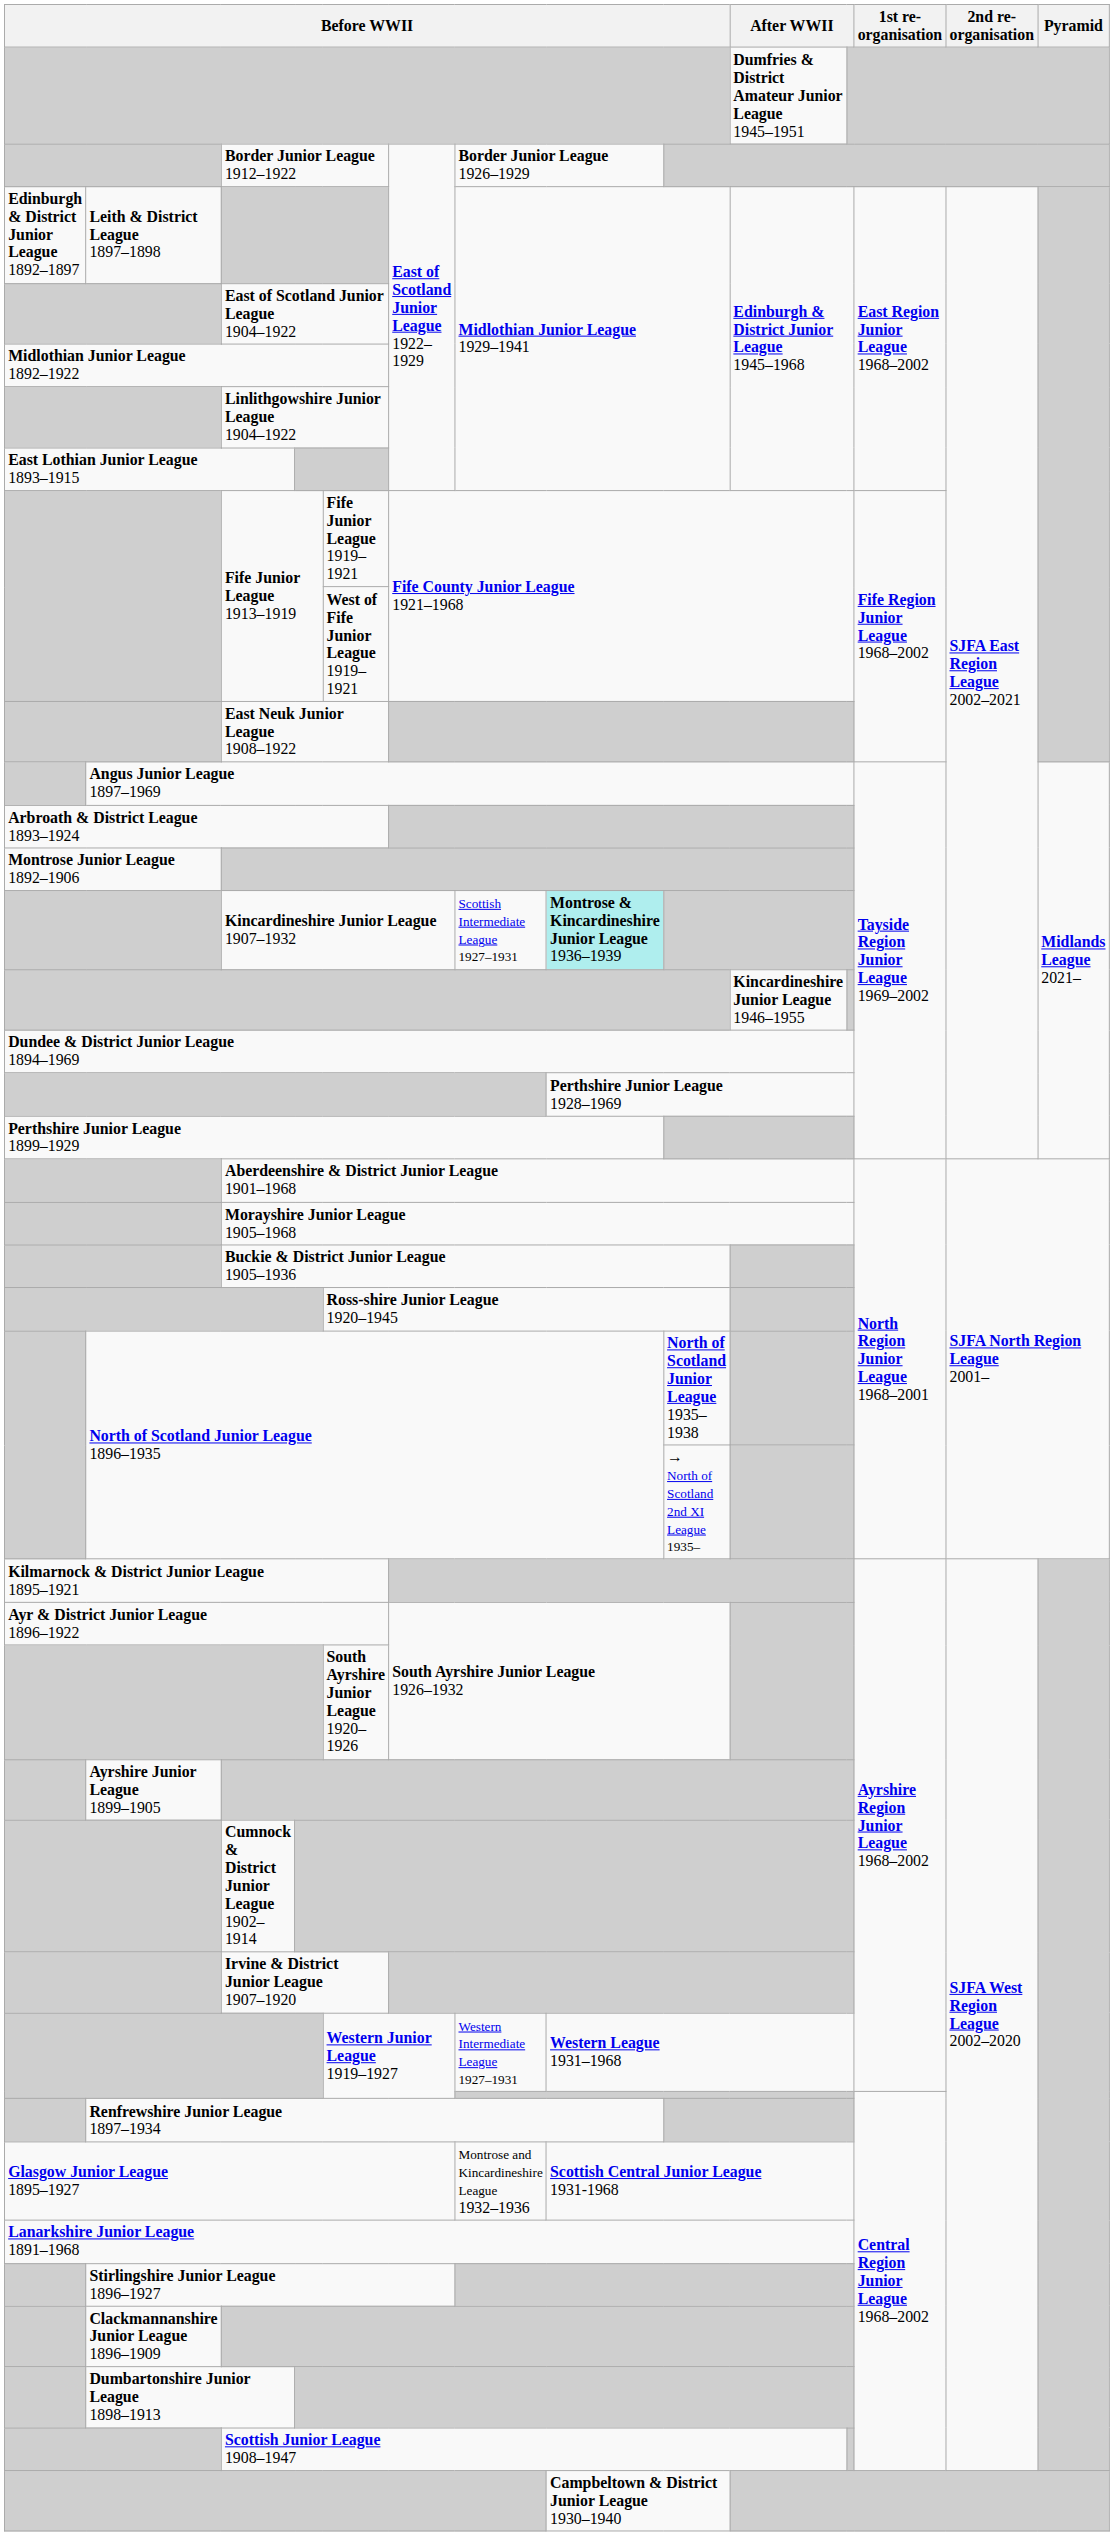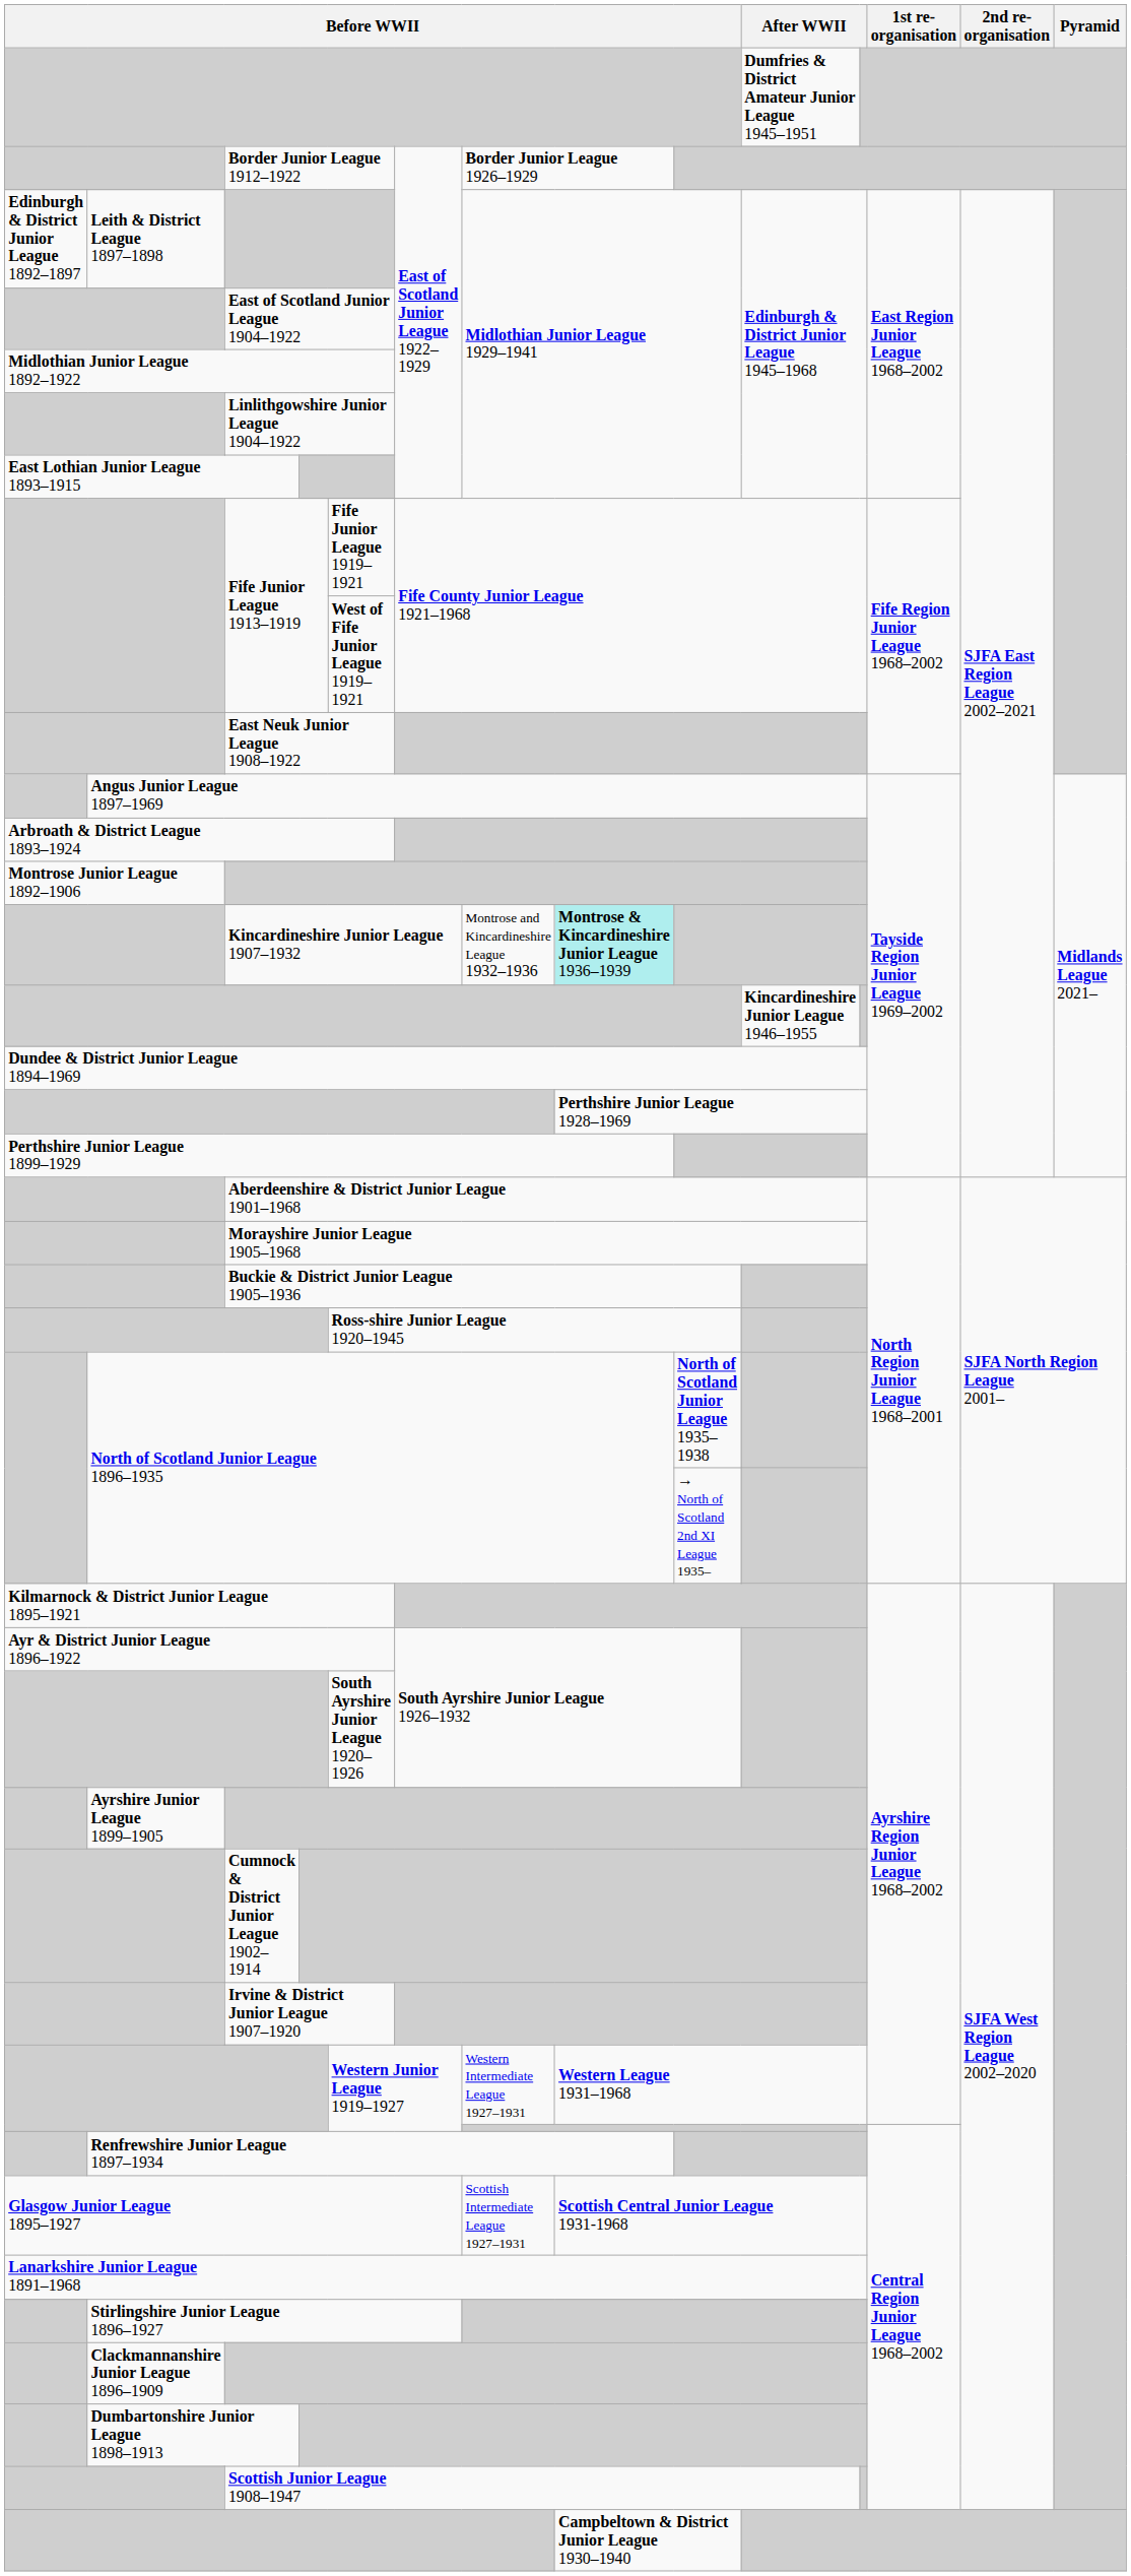 <table class="wikitable">
 <tr>
 <th colspan="12">Before WWII</th>
 <th colspan="2">After WWII</th>
 <th>1st re-organisation</th>
 <th>2nd re-organisation</th>
 <th>Pyramid</th>
 </tr>
 <tr>
 <td colspan="12" style="background-color: #cfcfcf"></td>
 <td><strong>Dumfries &  District Amateur Junior League</strong><br>1945–1951</td>
 <td colspan="4" style="background-color: #cfcfcf"></td>
 </tr>
 <tr>
 <td colspan="4" style="background-color: #cfcfcf"></td>
 <td colspan="3"><strong>Border Junior League</strong><br>1912–1922</td>
 <td rowspan="6"><strong><a href='#'>East of Scotland Junior League</a></strong><br>1922–1929</td>
 <td colspan="2"><strong>Border Junior League</strong><br>1926–1929</td>
 <td colspan="7" style="background-color: #cfcfcf"></td>
 </tr>
 <tr>
 <td><strong>Edinburgh &  District Junior League</strong><br>1892–1897</td>
 <td><strong>Leith & District League</strong><br>1897–1898</td>
 <td colspan="5" style="background-color: #cfcfcf"></td>
 <td colspan="4" rowspan="5"><strong><a href='#'>Midlothian Junior League</a></strong><br>1929–1941</td>
 <td colspan="2" rowspan="5"><strong><a href='#'>Edinburgh & District Junior League</a></strong><br>1945–1968</td>
 <td rowspan="5"><strong><a href='#'>East Region Junior League</a></strong><br>1968–2002</td>
 <td rowspan="16"><strong><a href='#'>SJFA East Region League</a></strong><br>2002–2021</td>
 <td rowspan="8" style="background-color: #cfcfcf"></td>
 </tr>
 <tr>
 <td colspan="3" style="background-color: #cfcfcf"></td>
 <td colspan="4"><strong>East of Scotland Junior League</strong><br>1904–1922</td>
 </tr>
 <tr>
 <td colspan="7"><strong>Midlothian Junior League</strong><br>1892–1922</td>
 </tr>
 <tr>
 <td colspan="3" style="background-color: #cfcfcf"></td>
 <td colspan="4"><strong>Linlithgowshire Junior League</strong><br>1904–1922</td>
 </tr>
 <tr>
 <td colspan="5"><strong>East Lothian Junior  League</strong><br>1893–1915</td>
 <td colspan="2" style="background-color: #cfcfcf"></td>
 </tr>
 <tr>
 <td colspan="4" rowspan="2" style="background-color: #cfcfcf"></td>
 <td colspan="2" rowspan="2"><strong>Fife Junior League</strong><br>1913–1919</td>
 <td><strong>Fife Junior League</strong><br>1919–1921</td>
 <td colspan="7" rowspan="2"><strong><a href='#'>Fife County Junior League</a></strong><br>1921–1968</td>
 <td rowspan="3"><strong><a href='#'>Fife Region Junior League</a></strong><br>1968–2002</td>
 </tr>
 <tr>
 <td><strong>West of Fife Junior League</strong><br>1919–1921</td>
 </tr>
 <tr>
 <td colspan="3" style="background-color: #cfcfcf"></td>
 <td colspan="4"><strong>East Neuk Junior League</strong><br>1908–1922</td>
 <td colspan="7" style="background-color: #cfcfcf"></td>
 </tr>
 <tr>
 <td style="background-color: #cfcfcf"></td>
 <td colspan="13"><strong>Angus Junior League</strong><br>1897–1969</td>
 <td rowspan="8"><strong><a href='#'>Tayside Region Junior League</a></strong><br>1969–2002</td>
 <td rowspan="8"><a href='#'><strong>Midlands League</strong></a><br>2021–</td>
 </tr>
 <tr>
 <td colspan="7"><strong>Arbroath & District League</strong><br>1893–1924</td>
 <td colspan="7" style="background-color: #cfcfcf"></td>
 </tr>
 <tr>
 <td colspan="3"><strong>Montrose Junior League</strong><br>1892–1906</td>
 <td colspan="11" style="background-color: #cfcfcf"></td>
 </tr>
 <tr>
 <td colspan="3" style="background-color: #cfcfcf"></td>
 <td colspan="5"><strong>Kincardineshire Junior League</strong><br>1907–1932</td>
-<td><small><a href='#'>Scottish Intermediate League</a></small><br><small>1927–1931</small></td>
+<td><small>Montrose and Kincardineshire League</small><br>1932–1936</td>
 <td style="background: paleturquoise;"><strong>Montrose & Kincardineshire Junior League</strong><br>1936–1939</td>
 <td colspan="4" style="background-color: #cfcfcf"></td>
 </tr>
 <tr>
 <td colspan="12" style="background-color: #cfcfcf"></td>
 <td><strong>Kincardineshire Junior League</strong><br>1946–1955</td>
 <td style="background-color: #cfcfcf"></td>
 </tr>
 <tr>
 <td colspan="14"><strong>Dundee & District Junior League</strong><br>1894–1969</td>
 </tr>
 <tr>
 <td colspan="9" style="background-color: #cfcfcf"></td>
 <td colspan="5"><strong>Perthshire Junior League</strong><br>1928–1969</td>
 </tr>
 <tr>
 <td colspan="10"><strong>Perthshire Junior League</strong><br>1899–1929</td>
 <td colspan="4" style="background-color: #cfcfcf"></td>
 </tr>
 <tr>
 <td colspan="2" style="background-color: #cfcfcf"></td>
 <td colspan="12"><strong>Aberdeenshire & District Junior League</strong><br>1901–1968</td>
 <td rowspan="6"><strong><a href='#'>North Region Junior League</a></strong><br>1968–2001</td>
 <td colspan="2" rowspan="6"><strong><a href='#'>SJFA North Region League</a></strong><br>2001–</td>
 </tr>
 <tr>
 <td colspan="2" style="background-color: #cfcfcf"></td>
 <td colspan="12"><strong>Morayshire Junior League</strong><br>1905–1968</td>
 </tr>
 <tr>
 <td colspan="2" style="background-color: #cfcfcf"></td>
 <td colspan="10"><strong>Buckie & District Junior League</strong><br>1905–1936</td>
 <td colspan="2" style="background-color: #cfcfcf"></td>
 </tr>
 <tr>
 <td colspan="6" style="background-color: #cfcfcf"></td>
 <td colspan="6"><strong>Ross-shire Junior League</strong><br>1920–1945</td>
 <td colspan="2" style="background-color: #cfcfcf"></td>
 </tr>
 <tr>
 <td rowspan="2" style="background-color: #cfcfcf"></td>
 <td colspan="9" rowspan="2"><strong><a href='#'>North of Scotland Junior League</a></strong><br>1896–1935</td>
 <td colspan="2"><strong><a href='#'>North of Scotland Junior League</a></strong><br>1935–1938</td>
 <td colspan="2" style="background-color: #cfcfcf"></td>
 </tr>
 <tr>
 <td>→<br><small><a href='#'>North of Scotland 2nd XI League</a></small><br><small>1935–</small></td>
 <td colspan="3" style="background-color: #cfcfcf"></td>
 </tr>
 <tr>
 <td colspan="7"><strong>Kilmarnock & District Junior League</strong><br>1895–1921</td>
 <td colspan="7" style="background-color: #cfcfcf"></td>
 <td rowspan="7"><strong><a href='#'>Ayrshire Region Junior League</a></strong><br>1968–2002</td>
 <td rowspan="15"><strong><a href='#'>SJFA West Region League</a></strong><br>2002–2020</td>
 <td rowspan="15" style="background-color: #cfcfcf"></td>
 </tr>
 <tr>
 <td colspan="7"><strong>Ayr & District Junior League</strong><br>1896–1922</td>
 <td colspan="5" rowspan="2"><strong>South Ayrshire Junior League</strong><br>1926–1932</td>
 <td colspan="2" rowspan="2" style="background-color: #cfcfcf"></td>
 </tr>
 <tr>
 <td colspan="6" style="background-color: #cfcfcf"></td>
 <td><strong>South Ayrshire Junior League</strong><br>1920–1926</td>
 </tr>
 <tr>
 <td style="background-color: #cfcfcf"></td>
 <td colspan="2"><strong>Ayrshire Junior League</strong><br>1899–1905</td>
 <td colspan="11" style="background-color: #cfcfcf"></td>
 </tr>
 <tr>
 <td colspan="2" style="background-color: #cfcfcf"></td>
 <td colspan="3"><strong>Cumnock & District Junior League</strong><br>1902–1914</td>
 <td colspan="9" style="background-color: #cfcfcf"></td>
 </tr>
 <tr>
 <td colspan="2" style="background-color: #cfcfcf"></td>
 <td colspan="5"><strong>Irvine & District Junior League</strong><br>1907–1920</td>
 <td colspan="7" style="background-color: #cfcfcf"></td>
 </tr>
 <tr>
 <td colspan="6" rowspan="2" style="background-color: #cfcfcf"></td>
 <td colspan="2" rowspan="2"><strong><a href='#'>Western Junior League</a></strong><br>1919–1927</td>
 <td><small><a href='#'>Western Intermediate League</a></small><br><small>1927–1931</small></td>
 <td colspan="5"><strong><a href='#'>Western League</a></strong><br>1931–1968</td>
 </tr>
 <tr>
 <td colspan="6" style="background-color: #cfcfcf"></td>
 <td rowspan="8"><strong><a href='#'>Central Region Junior League</a></strong><br>1968–2002</td>
 </tr>
 <tr>
 <td style="background-color: #cfcfcf"></td>
 <td colspan="9"><strong>Renfrewshire Junior League</strong><br>1897–1934</td>
 <td colspan="4" style="background-color: #cfcfcf"></td>
 </tr>
 <tr>
 <td colspan="8"><strong><a href='#'>Glasgow Junior League</a></strong><br>1895–1927</td>
-<td><small>Montrose and Kincardineshire League</small><br>1932–1936</td>
+<td><small><a href='#'>Scottish Intermediate League</a></small><br><small>1927–1931</small></td>
 <td colspan="5"><strong><a href='#'>Scottish Central Junior League</a></strong><br>1931-1968</td>
 </tr>
 <tr>
 <td colspan="14"><strong><a href='#'>Lanarkshire Junior League</a></strong><br>1891–1968</td>
 </tr>
 <tr>
 <td style="background-color: #cfcfcf"></td>
 <td colspan="7"><strong>Stirlingshire Junior League</strong><br>1896–1927</td>
 <td colspan="6" style="background-color: #cfcfcf"></td>
 </tr>
 <tr>
 <td style="background-color: #cfcfcf"></td>
 <td colspan="2"><strong>Clackmannanshire Junior League</strong><br>1896–1909</td>
 <td colspan="11" style="background-color: #cfcfcf"></td>
 </tr>
 <tr>
 <td style="background-color: #cfcfcf"></td>
 <td colspan="4"><strong>Dumbartonshire Junior League</strong><br>1898–1913</td>
 <td colspan="9" style="background-color: #cfcfcf"></td>
 </tr>
 <tr>
 <td colspan="2" style="background-color: #cfcfcf"></td>
 <td colspan="11"><strong><a href='#'>Scottish Junior League</a></strong><br>1908–1947</td>
 <td style="background-color: #cfcfcf"></td>
 </tr>
 <tr>
 <td colspan="9" style="background-color: #cfcfcf"></td>
 <td colspan="3"><strong>Campbeltown & District Junior League</strong><br>1930–1940</td>
 <td colspan="5" style="background-color: #cfcfcf"></td>
 </tr>
 </table>
